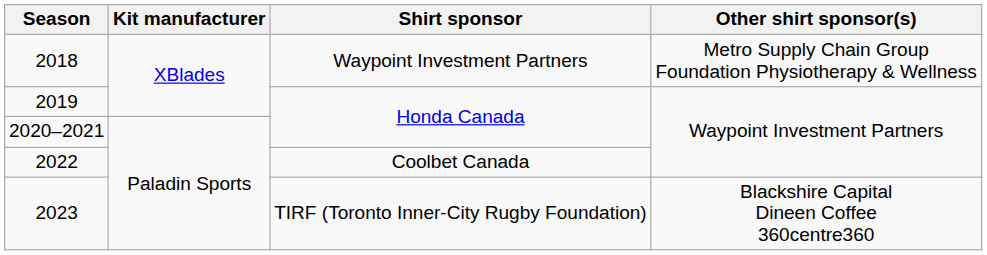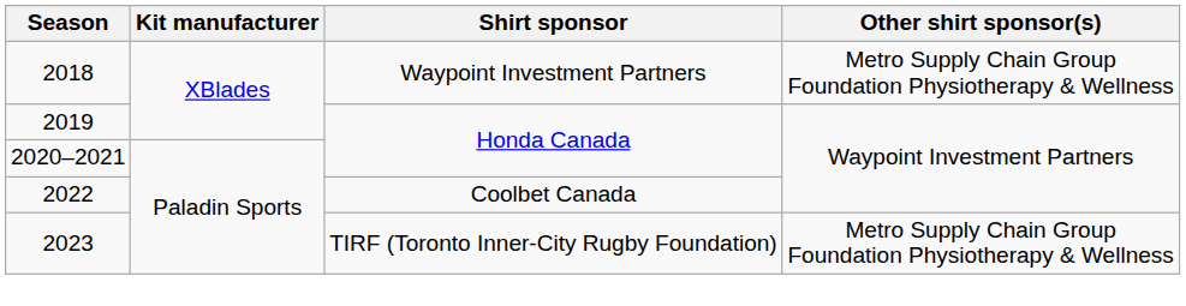 <table class="wikitable" style="text-align: center">
 <tr>
 <th>Season</th>
 <th>Kit manufacturer</th>
 <th>Shirt sponsor</th>
 <th>Other shirt sponsor(s)</th>
 </tr>
 <tr>
 <td>2018</td>
 <td rowspan="2"><a href='#'>XBlades</a></td>
 <td>Waypoint Investment Partners</td>
 <td>Metro Supply Chain Group<br>Foundation Physiotherapy & Wellness</td>
 </tr>
 <tr>
 <td>2019</td>
 <td rowspan="2"><a href='#'>Honda Canada</a></td>
 <td rowspan="3">Waypoint Investment Partners</td>
 </tr>
 <tr>
 <td>2020–2021</td>
 <td rowspan="3">Paladin Sports</td>
 </tr>
 <tr>
 <td>2022</td>
 <td>Coolbet Canada</td>
 </tr>
 <tr>
 <td>2023</td>
 <td rowspan="2">TIRF (Toronto Inner-City Rugby Foundation)</td>
-<td>Blackshire Capital<br>Dineen Coffee<br>360centre360</td>
+<td>Metro Supply Chain Group<br>Foundation Physiotherapy & Wellness</td>
 </tr>
 </table>
